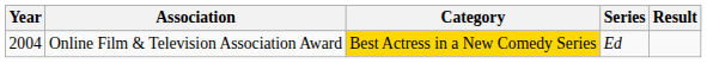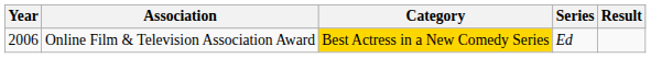 <table class="wikitable">
 <tr bgcolor="#B0C4DE" align="center">
 <th>Year</th>
 <th>Association</th>
 <th>Category</th>
 <th>Series</th>
 <th>Result</th>
 </tr>
 <tr>
-<td>2004</td>
+<td>2006</td>
 <td>Online Film & Television Association Award</td>
 <td style="background: gold;">Best Actress in a New Comedy Series</td>
 <td><em>Ed</em></td>
 <td></td>
 </tr>
 </table>
